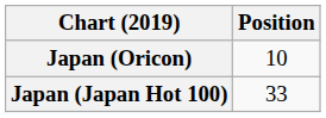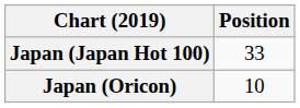 <table class="wikitable plainrowheaders" style="text-align:center">
 <tr>
 <th scope="col">Chart (2019)</th>
 <th scope="col">Position</th>
 </tr>
 <tr>
+<th scope="row">Japan (Japan Hot 100)</th>
+<td>33</td>
+</tr>
+<tr>
 <th scope="row">Japan (Oricon)</th>
 <td>10</td>
 </tr>
-<tr>
-<th scope="row">Japan (Japan Hot 100)</th>
-<td>33</td>
-</tr>
 </table>
